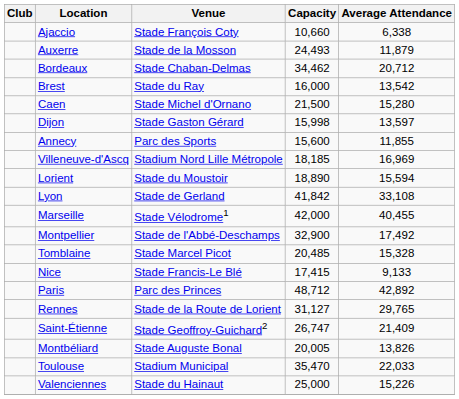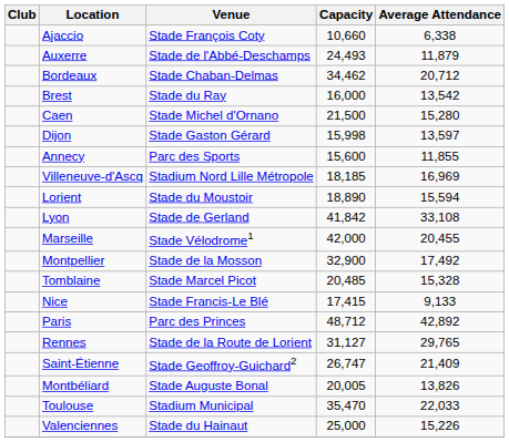 <table class="wikitable sortable">
 <tr>
 <th>Club</th>
 <th>Location</th>
 <th>Venue</th>
 <th>Capacity</th>
 <th>Average Attendance</th>
 </tr>
 <tr>
 <td></td>
 <td><a href='#'>Ajaccio</a></td>
 <td><a href='#'>Stade François Coty</a></td>
 <td align="center">10,660</td>
 <td align="center">6,338</td>
 </tr>
 <tr>
 <td></td>
 <td><a href='#'>Auxerre</a></td>
-<td><a href='#'>Stade de la Mosson</a></td>
+<td><a href='#'>Stade de l'Abbé-Deschamps</a></td>
 <td align="center">24,493</td>
 <td align="center">11,879</td>
 </tr>
 <tr>
 <td></td>
 <td><a href='#'>Bordeaux</a></td>
 <td><a href='#'>Stade Chaban-Delmas</a></td>
 <td align="center">34,462</td>
 <td align="center">20,712</td>
 </tr>
 <tr>
 <td></td>
 <td><a href='#'>Brest</a></td>
 <td><a href='#'>Stade du Ray</a></td>
 <td align="center">16,000</td>
 <td align="center">13,542</td>
 </tr>
 <tr>
 <td></td>
 <td><a href='#'>Caen</a></td>
 <td><a href='#'>Stade Michel d'Ornano</a></td>
 <td align="center">21,500</td>
 <td align="center">15,280</td>
 </tr>
 <tr>
 <td></td>
 <td><a href='#'>Dijon</a></td>
 <td><a href='#'>Stade Gaston Gérard</a></td>
 <td align="center">15,998</td>
 <td align="center">13,597</td>
 </tr>
 <tr>
 <td></td>
 <td><a href='#'>Annecy</a></td>
 <td><a href='#'>Parc des Sports</a></td>
 <td align="center">15,600</td>
 <td align="center">11,855</td>
 </tr>
 <tr>
 <td></td>
 <td><a href='#'>Villeneuve-d'Ascq</a></td>
 <td><a href='#'>Stadium Nord Lille Métropole</a></td>
 <td align="center">18,185</td>
 <td align="center">16,969</td>
 </tr>
 <tr>
 <td></td>
 <td><a href='#'>Lorient</a></td>
 <td><a href='#'>Stade du Moustoir</a></td>
 <td align="center">18,890</td>
 <td align="center">15,594</td>
 </tr>
 <tr>
 <td></td>
 <td><a href='#'>Lyon</a></td>
 <td><a href='#'>Stade de Gerland</a></td>
 <td align="center">41,842</td>
 <td align="center">33,108</td>
 </tr>
 <tr>
 <td></td>
 <td><a href='#'>Marseille</a></td>
 <td><a href='#'>Stade Vélodrome</a><sup>1</sup></td>
 <td align="center">42,000</td>
-<td align="center">40,455</td>
+<td align="center">20,455</td>
 </tr>
 <tr>
 <td></td>
 <td><a href='#'>Montpellier</a></td>
-<td><a href='#'>Stade de l'Abbé-Deschamps</a></td>
+<td><a href='#'>Stade de la Mosson</a></td>
 <td align="center">32,900</td>
 <td align="center">17,492</td>
 </tr>
 <tr>
 <td></td>
 <td><a href='#'>Tomblaine</a></td>
 <td><a href='#'>Stade Marcel Picot</a></td>
 <td align="center">20,485</td>
 <td align="center">15,328</td>
 </tr>
 <tr>
 <td></td>
 <td><a href='#'>Nice</a></td>
 <td><a href='#'>Stade Francis-Le Blé</a></td>
 <td align="center">17,415</td>
 <td align="center">9,133</td>
 </tr>
 <tr>
 <td></td>
 <td><a href='#'>Paris</a></td>
 <td><a href='#'>Parc des Princes</a></td>
 <td align="center">48,712</td>
 <td align="center">42,892</td>
 </tr>
 <tr>
 <td></td>
 <td><a href='#'>Rennes</a></td>
 <td><a href='#'>Stade de la Route de Lorient</a></td>
 <td align="center">31,127</td>
 <td align="center">29,765</td>
 </tr>
 <tr>
 <td></td>
 <td><a href='#'>Saint-Étienne</a></td>
 <td><a href='#'>Stade Geoffroy-Guichard</a><sup>2</sup></td>
 <td align="center">26,747</td>
 <td align="center">21,409</td>
 </tr>
 <tr>
 <td></td>
 <td><a href='#'>Montbéliard</a></td>
 <td><a href='#'>Stade Auguste Bonal</a></td>
 <td align="center">20,005</td>
 <td align="center">13,826</td>
 </tr>
 <tr>
 <td></td>
 <td><a href='#'>Toulouse</a></td>
 <td><a href='#'>Stadium Municipal</a></td>
 <td align="center">35,470</td>
 <td align="center">22,033</td>
 </tr>
 <tr>
 <td></td>
 <td><a href='#'>Valenciennes</a></td>
 <td><a href='#'>Stade du Hainaut</a></td>
 <td align="center">25,000</td>
 <td align="center">15,226</td>
 </tr>
 <tr>
 </tr>
 </table>
